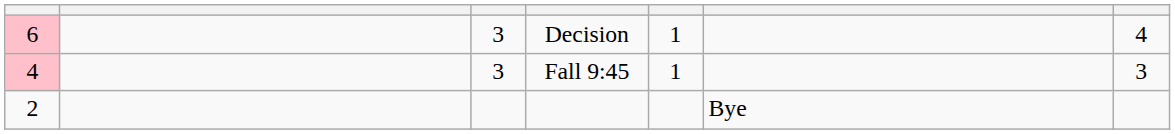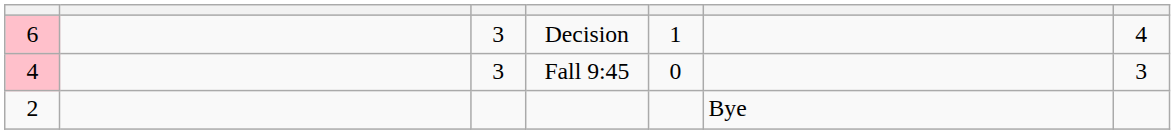 <table class="wikitable" style="text-align: center;">
 <tr>
 <th width=30></th>
 <th width=270></th>
 <th width=30></th>
 <th width=75></th>
 <th width=30></th>
 <th width=270></th>
 <th width=30></th>
 </tr>
 <tr>
 <td bgcolor=pink>6</td>
 <td align=left></td>
 <td>3</td>
 <td>Decision</td>
 <td>1</td>
 <td align=left><strong></strong></td>
 <td>4</td>
 </tr>
 <tr>
 <td bgcolor=pink>4</td>
 <td align=left></td>
 <td>3</td>
 <td>Fall 9:45</td>
-<td>1</td>
+<td>0</td>
 <td align=left><strong></strong></td>
 <td>3</td>
 </tr>
 <tr>
 <td>2</td>
 <td align=left><strong></strong></td>
 <td></td>
 <td></td>
 <td></td>
 <td align=left>Bye</td>
 <td></td>
 </tr>
 </table>
